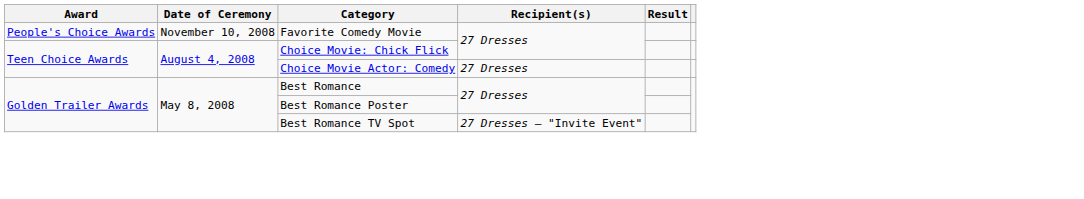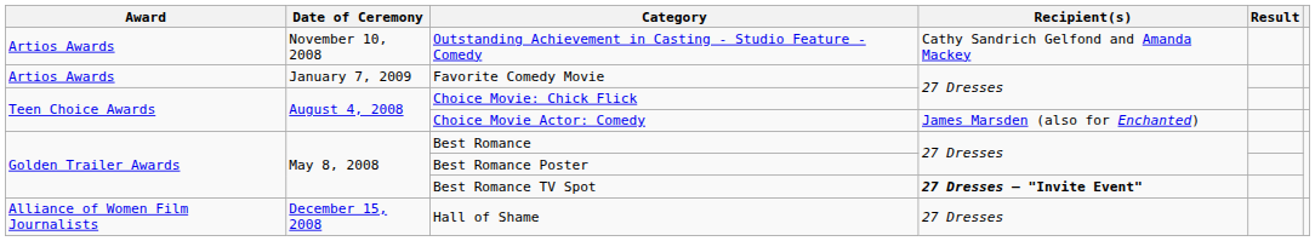 <table class="wikitable sortable">
 <tr>
 <th>Award</th>
 <th>Date of Ceremony</th>
 <th>Category</th>
 <th>Recipient(s)</th>
 <th>Result</th>
 <th></th>
 </tr>
 <tr>
-<td><a href='#'>People's Choice Awards</a></td>
+<td><a href='#'>Artios Awards</a></td>
 <td>November 10, 2008</td>
+<td><a href='#'>Outstanding Achievement in Casting - Studio Feature - Comedy</a></td>
+<td>Cathy Sandrich Gelfond and <a href='#'>Amanda Mackey</a></td>
+<td></td>
+<td></td>
+</tr>
+<tr>
+<td><a href='#'>Artios Awards</a></td>
+<td>January 7, 2009</td>
 <td>Favorite Comedy Movie</td>
 <td rowspan="2"><em>27 Dresses</em></td>
 <td></td>
 <td></td>
 </tr>
 <tr>
 <td rowspan="2"><a href='#'>Teen Choice Awards</a></td>
 <td rowspan="2"><a href='#'>August 4, 2008</a></td>
 <td><a href='#'>Choice Movie: Chick Flick</a></td>
 <td></td>
 <td></td>
 </tr>
 <tr>
 <td><a href='#'>Choice Movie Actor: Comedy</a></td>
-<td><em>27 Dresses</em></td>
+<td><a href='#'>James Marsden</a> (also for <em><a href='#'>Enchanted</a></em>)</td>
 <td></td>
 <td></td>
 </tr>
 <tr>
 <td rowspan="3"><a href='#'>Golden Trailer Awards</a></td>
 <td rowspan="3">May 8, 2008</td>
 <td>Best Romance</td>
 <td rowspan="2"><em>27 Dresses</em></td>
 <td></td>
 <td rowspan="3"></td>
 </tr>
 <tr>
 <td>Best Romance Poster</td>
 <td></td>
 </tr>
 <tr>
 <td>Best Romance TV Spot</td>
-<td><em>27 Dresses</em> – "Invite Event"</td>
+<td><strong><em>27 Dresses</em> – "Invite Event"</strong></td>
+<td></td>
+</tr>
+<tr>
+<td><a href='#'>Alliance of Women Film Journalists</a></td>
+<td><a href='#'>December 15, 2008</a></td>
+<td>Hall of Shame</td>
+<td><em>27 Dresses</em></td>
+<td></td>
 <td></td>
 </tr>
 </table>
